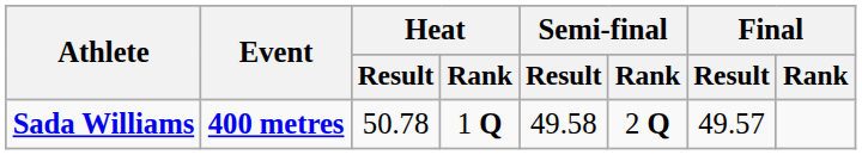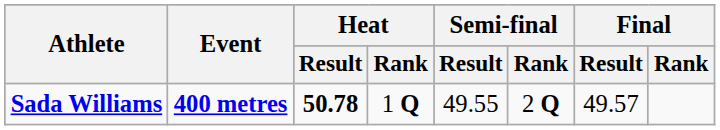 <table class=wikitable style=font-size:90%>
 <tr>
 <th rowspan=2>Athlete</th>
 <th rowspan=2>Event</th>
 <th colspan=2>Heat</th>
 <th colspan=2>Semi-final</th>
 <th colspan=2>Final</th>
 </tr>
 <tr style=font-size:95%>
 <th>Result</th>
 <th>Rank</th>
 <th>Result</th>
 <th>Rank</th>
 <th>Result</th>
 <th>Rank</th>
 </tr>
 <tr align=center>
 <td align=left><strong><a href='#'>Sada Williams</a></strong></td>
 <td align=left><strong><a href='#'>400 metres</a></strong></td>
-<td>50.78</td>
+<td><strong>50.78</strong></td>
 <td>1 <strong>Q</strong></td>
-<td>49.58 </td>
+<td>49.55 </td>
 <td>2 <strong>Q</strong></td>
 <td>49.57</td>
 <td></td>
 </tr>
 </table>
